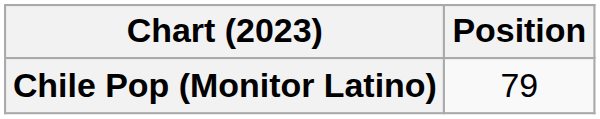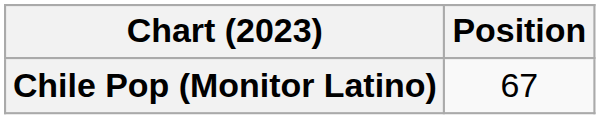 <table class="wikitable plainrowheaders sortable" style="text-align:center">
 <tr>
 <th scope="col">Chart (2023)</th>
 <th scope="col">Position</th>
 </tr>
 <tr>
 <th scope="row">Chile Pop (Monitor Latino)</th>
-<td>79</td>
+<td>67</td>
 </tr>
 </table>
